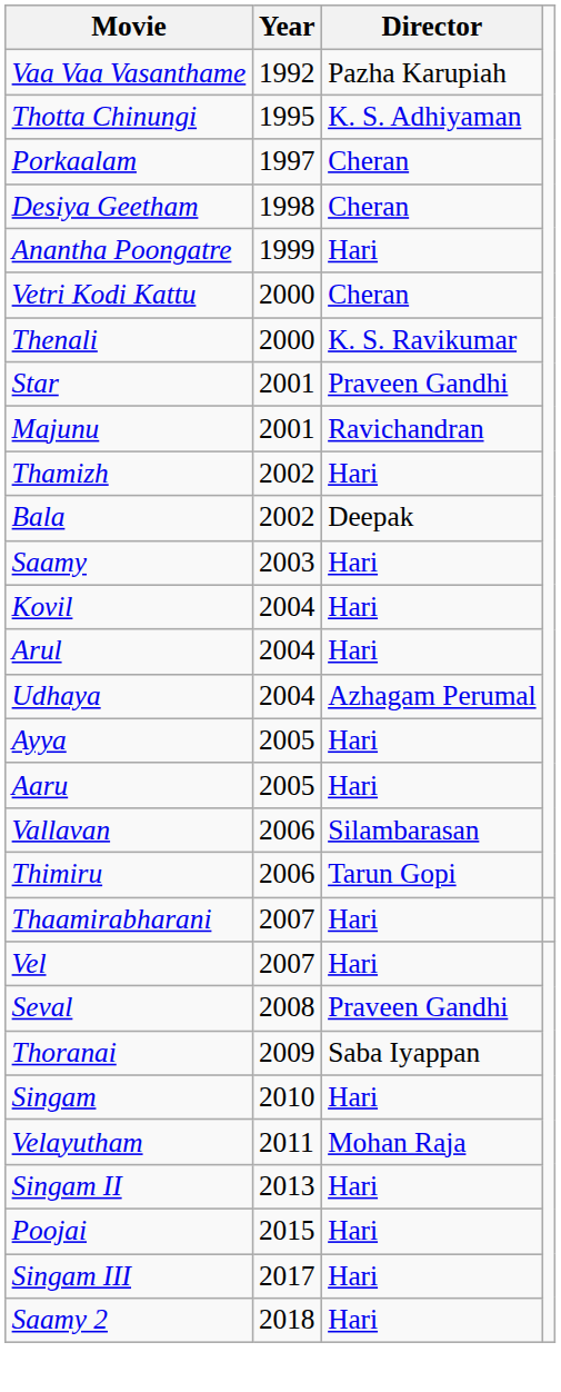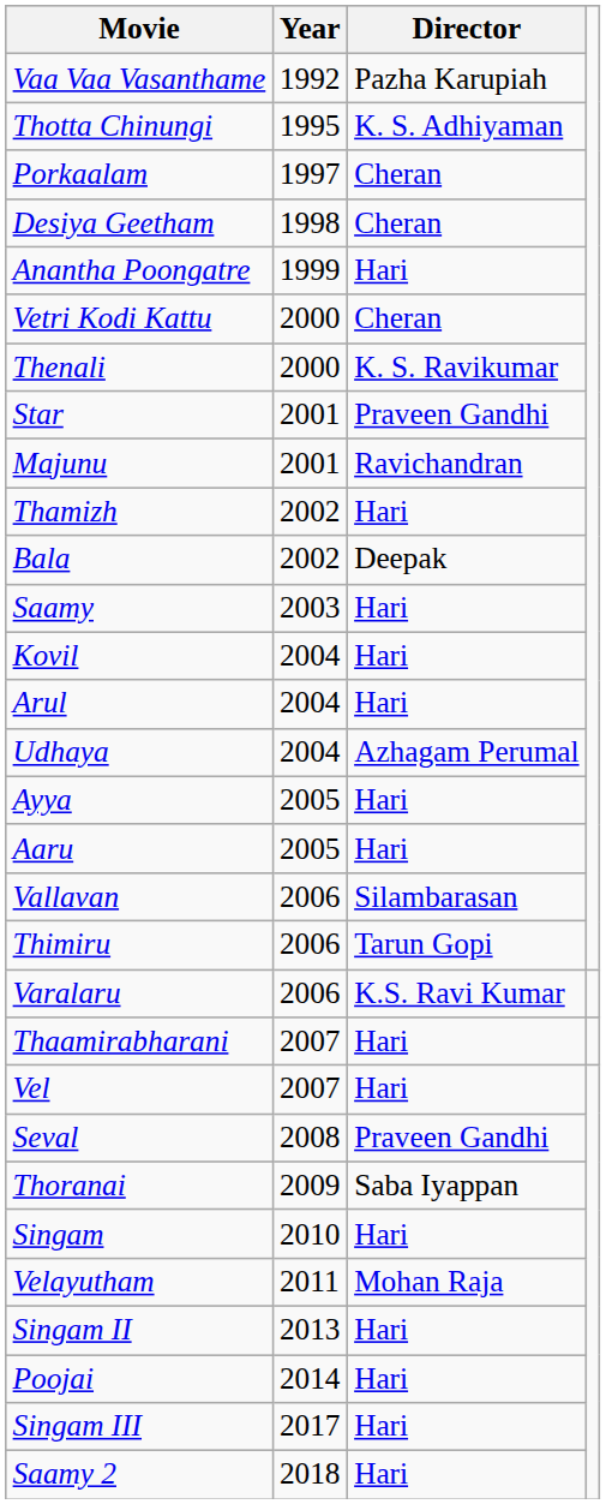 <table class="wikitable">
 <tr>
 <th>Movie</th>
 <th>Year</th>
 <th>Director</th>
 </tr>
 <tr>
 <td><em><a href='#'>Vaa Vaa Vasanthame</a></em></td>
 <td>1992</td>
 <td>Pazha Karupiah</td>
 </tr>
 <tr>
 <td><em><a href='#'>Thotta Chinungi</a></em></td>
 <td>1995</td>
 <td><a href='#'>K. S. Adhiyaman</a></td>
 </tr>
 <tr>
 <td><em><a href='#'>Porkaalam</a></em></td>
 <td>1997</td>
 <td><a href='#'>Cheran</a></td>
 </tr>
 <tr>
 <td><em><a href='#'>Desiya Geetham</a></em></td>
 <td>1998</td>
 <td><a href='#'>Cheran</a></td>
 </tr>
 <tr>
 <td><em><a href='#'>Anantha Poongatre</a></em></td>
 <td>1999</td>
 <td><a href='#'>Hari</a></td>
 </tr>
 <tr>
 <td><em><a href='#'>Vetri Kodi Kattu</a></em></td>
 <td>2000</td>
 <td><a href='#'>Cheran</a></td>
 </tr>
 <tr>
 <td><em><a href='#'>Thenali</a></em></td>
 <td>2000</td>
 <td><a href='#'>K. S. Ravikumar</a></td>
 </tr>
 <tr>
 <td><em><a href='#'>Star</a></em></td>
 <td>2001</td>
 <td><a href='#'>Praveen Gandhi</a></td>
 </tr>
 <tr>
 <td><em><a href='#'>Majunu</a></em></td>
 <td>2001</td>
 <td><a href='#'>Ravichandran</a></td>
 </tr>
 <tr>
 <td><em><a href='#'>Thamizh</a></em></td>
 <td>2002</td>
 <td><a href='#'>Hari</a></td>
 </tr>
 <tr>
 <td><em><a href='#'>Bala</a></em></td>
 <td>2002</td>
 <td>Deepak</td>
 </tr>
 <tr>
 <td><em><a href='#'>Saamy</a></em></td>
 <td>2003</td>
 <td><a href='#'>Hari</a></td>
 </tr>
 <tr>
 <td><em><a href='#'>Kovil</a></em></td>
 <td>2004</td>
 <td><a href='#'>Hari</a></td>
 </tr>
 <tr>
 <td><em><a href='#'>Arul</a></em></td>
 <td>2004</td>
 <td><a href='#'>Hari</a></td>
 </tr>
 <tr>
 <td><em><a href='#'>Udhaya</a></em></td>
 <td>2004</td>
 <td><a href='#'>Azhagam Perumal</a></td>
 </tr>
 <tr>
 <td><em><a href='#'>Ayya</a></em></td>
 <td>2005</td>
 <td><a href='#'>Hari</a></td>
 </tr>
 <tr>
 <td><em><a href='#'>Aaru</a>  </em></td>
 <td>2005</td>
 <td><a href='#'>Hari</a></td>
 </tr>
 <tr>
 <td><em><a href='#'>Vallavan</a></em></td>
 <td>2006</td>
 <td><a href='#'>Silambarasan</a></td>
 </tr>
 <tr>
 <td><em><a href='#'>Thimiru</a></em></td>
 <td>2006</td>
 <td><a href='#'>Tarun Gopi</a></td>
 </tr>
 <tr>
+<td><em><a href='#'>Varalaru</a></em></td>
+<td>2006</td>
+<td><a href='#'>K.S. Ravi Kumar</a></td>
+<td></td>
+</tr>
+<tr>
 <td><em><a href='#'>Thaamirabharani</a></em></td>
 <td>2007</td>
 <td><a href='#'>Hari</a></td>
 <td></td>
 </tr>
 <tr>
 <td><em><a href='#'>Vel</a></em></td>
 <td>2007</td>
 <td><a href='#'>Hari</a></td>
 </tr>
 <tr>
 <td><em><a href='#'>Seval</a></em></td>
 <td>2008</td>
 <td><a href='#'>Praveen Gandhi</a></td>
 </tr>
 <tr>
 <td><em><a href='#'>Thoranai</a></em></td>
 <td>2009</td>
 <td>Saba Iyappan</td>
 </tr>
 <tr>
 <td><em><a href='#'>Singam</a></em></td>
 <td>2010</td>
 <td><a href='#'>Hari</a></td>
 </tr>
 <tr>
 <td><em><a href='#'>Velayutham</a></em></td>
 <td>2011</td>
 <td><a href='#'>Mohan Raja</a></td>
 </tr>
 <tr>
 <td><em><a href='#'>Singam II</a></em></td>
 <td>2013</td>
 <td><a href='#'>Hari</a></td>
 </tr>
 <tr>
 <td><em><a href='#'>Poojai</a></em></td>
-<td>2015</td>
+<td>2014</td>
 <td><a href='#'>Hari</a></td>
 </tr>
 <tr>
 <td><em><a href='#'>Singam III</a></em></td>
 <td>2017</td>
 <td><a href='#'>Hari</a></td>
 </tr>
 <tr>
 <td><em><a href='#'>Saamy 2 </a></em></td>
 <td>2018</td>
 <td><a href='#'>Hari</a></td>
 </tr>
 </table>
